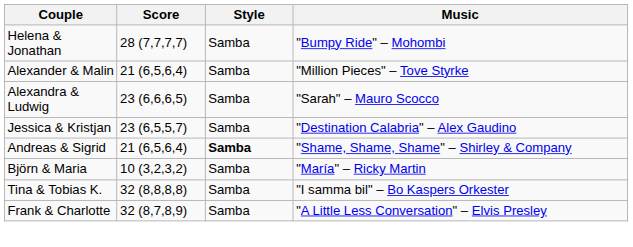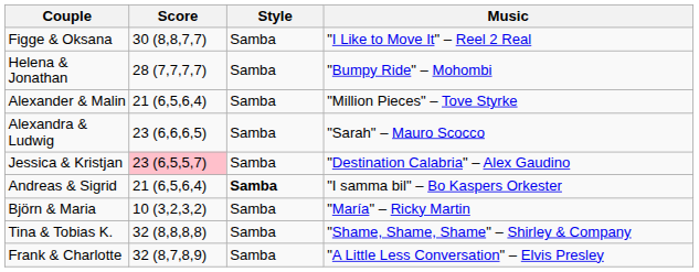 <table class="wikitable">
 <tr>
 <th width="130">Couple</th>
 <th width="100">Score</th>
 <th width="100">Style</th>
 <th width="400">Music</th>
+</tr>
+<tr>
+<td>Figge & Oksana</td>
+<td>30 (8,8,7,7)</td>
+<td>Samba</td>
+<td>"<a href='#'>I Like to Move It</a>" – <a href='#'>Reel 2 Real</a></td>
 </tr>
 <tr>
 <td>Helena & Jonathan</td>
 <td>28 (7,7,7,7)</td>
 <td>Samba</td>
 <td>"<a href='#'>Bumpy Ride</a>" – <a href='#'>Mohombi</a></td>
 </tr>
 <tr>
 <td>Alexander & Malin</td>
 <td>21 (6,5,6,4)</td>
 <td>Samba</td>
 <td>"Million Pieces" – <a href='#'>Tove Styrke</a></td>
 </tr>
 <tr>
 <td>Alexandra & Ludwig</td>
 <td>23 (6,6,6,5)</td>
 <td>Samba</td>
 <td>"Sarah" – <a href='#'>Mauro Scocco</a></td>
 </tr>
 <tr>
 <td>Jessica & Kristjan</td>
-<td>23 (6,5,5,7)</td>
+<td style="background: pink;">23 (6,5,5,7)</td>
 <td>Samba</td>
 <td>"<a href='#'>Destination Calabria</a>" – <a href='#'>Alex Gaudino</a></td>
 </tr>
 <tr>
 <td>Andreas & Sigrid</td>
 <td>21 (6,5,6,4)</td>
 <td><strong>Samba</strong></td>
-<td>"<a href='#'>Shame, Shame, Shame</a>" – <a href='#'>Shirley & Company</a></td>
+<td>"I samma bil" – <a href='#'>Bo Kaspers Orkester</a></td>
 </tr>
 <tr>
 <td>Björn & Maria</td>
 <td>10 (3,2,3,2)</td>
 <td>Samba</td>
 <td>"<a href='#'>María</a>" – <a href='#'>Ricky Martin</a></td>
 </tr>
 <tr>
 <td>Tina & Tobias K.</td>
 <td>32 (8,8,8,8)</td>
 <td>Samba</td>
-<td>"I samma bil" – <a href='#'>Bo Kaspers Orkester</a></td>
+<td>"<a href='#'>Shame, Shame, Shame</a>" – <a href='#'>Shirley & Company</a></td>
 </tr>
 <tr>
 <td>Frank & Charlotte</td>
 <td>32 (8,7,8,9)</td>
 <td>Samba</td>
 <td>"<a href='#'>A Little Less Conversation</a>" – <a href='#'>Elvis Presley</a></td>
 </tr>
 </table>
